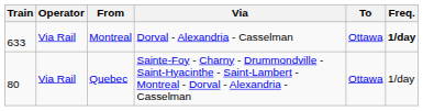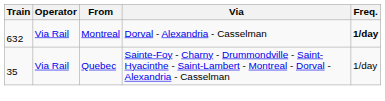 <table class="wikitable vatop">
 <tr>
 <th>Train</th>
 <th>Operator</th>
 <th>From</th>
 <th>Via</th>
-<th>To</th>
 <th>Freq.</th>
 </tr>
 <tr>
-<td><br>633</td>
+<td><br>632</td>
 <td><a href='#'>Via Rail</a></td>
 <td><a href='#'>Montreal</a></td>
 <td> <a href='#'>Dorval</a> - <a href='#'>Alexandria</a> - Casselman</td>
-<td><a href='#'>Ottawa</a></td>
 <td><strong>1/day</strong></td>
 </tr>
 <tr>
-<td><br>80</td>
+<td><br>35</td>
 <td><a href='#'>Via Rail</a></td>
 <td><a href='#'>Quebec</a></td>
 <td><a href='#'>Sainte-Foy</a> - <a href='#'>Charny</a> - <a href='#'>Drummondville</a> - <a href='#'>Saint-Hyacinthe</a>   - <a href='#'>Saint-Lambert</a> - <a href='#'>Montreal</a>  -   <a href='#'>Dorval</a> - <a href='#'>Alexandria</a> - Casselman</td>
-<td><a href='#'>Ottawa</a></td>
 <td>1/day</td>
 </tr>
 </table>
